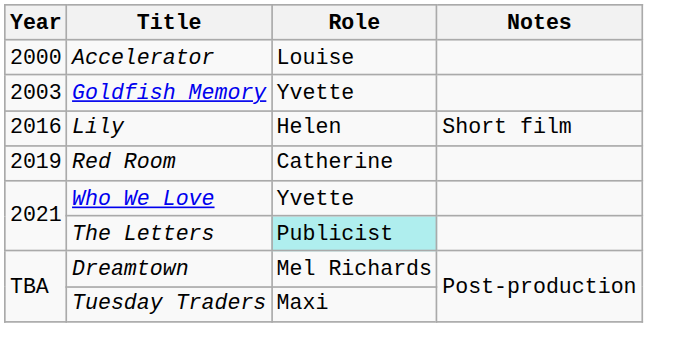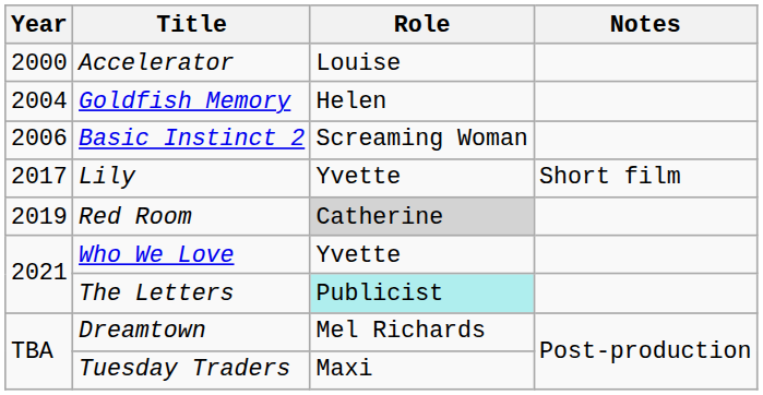 <table class="wikitable">
 <tr>
 <th>Year</th>
 <th>Title</th>
 <th>Role</th>
 <th>Notes</th>
 </tr>
 <tr>
 <td>2000</td>
 <td><em>Accelerator</em></td>
 <td>Louise</td>
 <td></td>
 </tr>
 <tr>
-<td>2003</td>
+<td>2004</td>
 <td><em><a href='#'>Goldfish Memory</a></em></td>
-<td>Yvette</td>
+<td>Helen</td>
 <td></td>
 </tr>
 <tr>
-<td>2016</td>
+<td>2006</td>
+<td><em><a href='#'>Basic Instinct 2</a></em></td>
+<td>Screaming Woman</td>
+<td></td>
+</tr>
+<tr>
+<td>2017</td>
 <td><em>Lily</em></td>
-<td>Helen</td>
+<td>Yvette</td>
 <td>Short film</td>
 </tr>
 <tr>
 <td>2019</td>
 <td><em>Red Room</em></td>
-<td>Catherine</td>
+<td style="background: lightgrey;">Catherine</td>
 <td></td>
 </tr>
 <tr>
 <td rowspan="2">2021</td>
 <td><em><a href='#'>Who We Love</a></em></td>
 <td>Yvette</td>
 <td></td>
 </tr>
 <tr>
 <td><em>The Letters</em></td>
 <td style="background: paleturquoise;">Publicist</td>
 <td></td>
 </tr>
 <tr>
 <td rowspan="2">TBA</td>
 <td><em>Dreamtown</em></td>
 <td>Mel Richards</td>
 <td rowspan="2">Post-production</td>
 </tr>
 <tr>
 <td><em>Tuesday Traders</em></td>
 <td>Maxi</td>
 </tr>
 </table>
